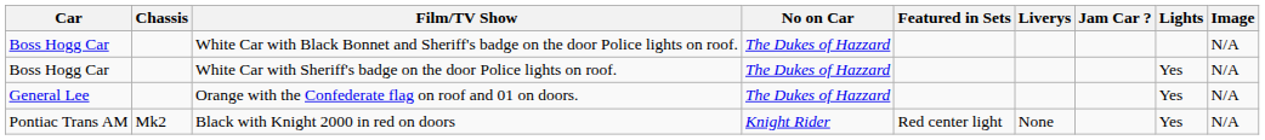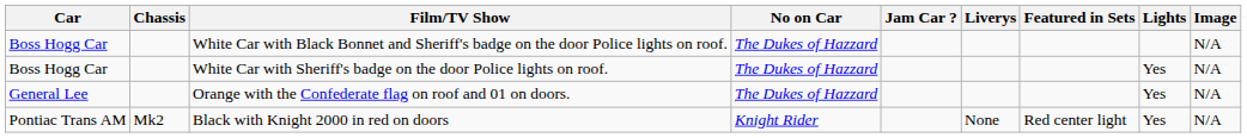 <table class="wikitable">
 <tr>
 <th>Car</th>
 <th>Chassis</th>
 <th>Film/TV Show</th>
 <th>No on Car</th>
+<th>Jam Car ?</th>
+<th>Liverys</th>
 <th>Featured in Sets</th>
-<th>Liverys</th>
-<th>Jam Car ?</th>
 <th>Lights</th>
 <th>Image</th>
 </tr>
 <tr>
 <td><a href='#'>Boss Hogg Car</a></td>
 <td></td>
 <td>White Car with Black Bonnet and Sheriff's badge on the door Police lights on roof.</td>
 <td><em><a href='#'>The Dukes of Hazzard</a></em></td>
 <td></td>
 <td></td>
 <td></td>
 <td></td>
 <td>N/A</td>
 </tr>
 <tr>
 <td>Boss Hogg Car</td>
 <td></td>
 <td>White Car with Sheriff's badge on the door Police lights on roof.</td>
 <td><em><a href='#'>The Dukes of Hazzard</a></em></td>
 <td></td>
 <td></td>
 <td></td>
 <td>Yes</td>
 <td>N/A</td>
 </tr>
 <tr>
 <td><a href='#'>General Lee</a></td>
 <td></td>
 <td>Orange with the <a href='#'>Confederate flag</a> on roof and 01 on doors.</td>
 <td><em><a href='#'>The Dukes of Hazzard</a></em></td>
 <td></td>
 <td></td>
 <td></td>
 <td>Yes</td>
 <td>N/A</td>
 </tr>
 <tr>
 <td>Pontiac Trans AM</td>
 <td>Mk2</td>
 <td>Black with Knight 2000 in red on doors</td>
 <td><em><a href='#'>Knight Rider</a></em></td>
+<td></td>
+<td>None</td>
 <td>Red center light</td>
-<td>None</td>
-<td></td>
 <td>Yes</td>
 <td>N/A</td>
 </tr>
 </table>
